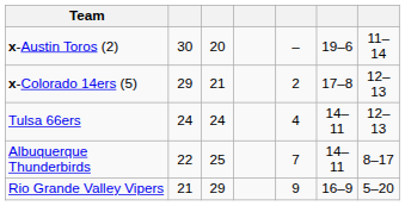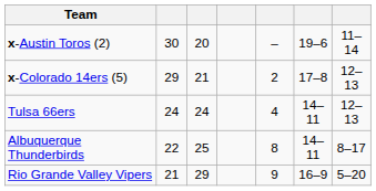 <table class="wikitable" style="text-align:center">
 <tr>
 <th style="width:180px">Team</th>
 <th style="width:30px"></th>
 <th style="width:30px"></th>
 <th style="width:40px"></th>
 <th style="width:40px"></th>
 <th style="width:40px"></th>
 <th style="width:40px"></th>
 </tr>
 <tr>
 <td align=left><strong>x</strong>-<a href='#'>Austin Toros</a> (2)</td>
 <td>30</td>
 <td>20</td>
 <td></td>
 <td>–</td>
 <td>19–6</td>
 <td>11–14</td>
 </tr>
 <tr>
 <td align=left><strong>x</strong>-<a href='#'>Colorado 14ers</a> (5)</td>
 <td>29</td>
 <td>21</td>
 <td></td>
 <td>2</td>
 <td>17–8</td>
 <td>12–13</td>
 </tr>
 <tr>
 <td align=left><a href='#'>Tulsa 66ers</a></td>
 <td>24</td>
 <td>24</td>
 <td></td>
 <td>4</td>
 <td>14–11</td>
 <td>12–13</td>
 </tr>
 <tr>
 <td align=left><a href='#'>Albuquerque Thunderbirds</a></td>
 <td>22</td>
 <td>25</td>
 <td></td>
-<td>7</td>
+<td>8</td>
 <td>14–11</td>
 <td>8–17</td>
 </tr>
 <tr>
 <td align=left><a href='#'>Rio Grande Valley Vipers</a></td>
 <td>21</td>
 <td>29</td>
 <td></td>
 <td>9</td>
 <td>16–9</td>
 <td>5–20</td>
 </tr>
 </table>
